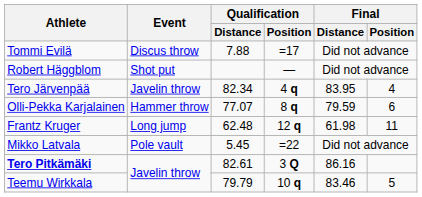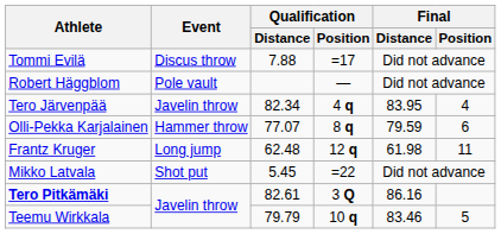 <table class=wikitable style="font-size:90%">
 <tr>
 <th rowspan="2">Athlete</th>
 <th rowspan="2">Event</th>
 <th colspan="2">Qualification</th>
 <th colspan="2">Final</th>
 </tr>
 <tr style="font-size:95%">
 <th>Distance</th>
 <th>Position</th>
 <th>Distance</th>
 <th>Position</th>
 </tr>
 <tr align=center>
 <td align=left><a href='#'>Tommi Evilä</a></td>
 <td align=left><a href='#'>Discus throw</a></td>
 <td>7.88</td>
 <td>=17</td>
 <td colspan=2>Did not advance</td>
 </tr>
 <tr align=center>
 <td align=left><a href='#'>Robert Häggblom</a></td>
-<td align=left><a href='#'>Shot put</a></td>
+<td align=left><a href='#'>Pole vault</a></td>
 <td></td>
 <td>—</td>
 <td colspan=2>Did not advance</td>
 </tr>
 <tr align=center>
 <td align=left><a href='#'>Tero Järvenpää</a></td>
 <td align=left><a href='#'>Javelin throw</a></td>
 <td>82.34</td>
 <td>4 <strong>q</strong></td>
 <td>83.95</td>
 <td>4</td>
 </tr>
 <tr align=center>
 <td align=left><a href='#'>Olli-Pekka Karjalainen</a></td>
 <td align=left><a href='#'>Hammer throw</a></td>
 <td>77.07</td>
 <td>8 <strong>q</strong></td>
 <td>79.59</td>
 <td>6</td>
 </tr>
 <tr align=center>
 <td align=left><a href='#'>Frantz Kruger</a></td>
 <td align=left><a href='#'>Long jump</a></td>
 <td>62.48</td>
 <td>12 <strong>q</strong></td>
 <td>61.98</td>
 <td>11</td>
 </tr>
 <tr align=center>
 <td align=left><a href='#'>Mikko Latvala</a></td>
-<td align=left><a href='#'>Pole vault</a></td>
+<td align=left><a href='#'>Shot put</a></td>
 <td>5.45</td>
 <td>=22</td>
 <td colspan=2>Did not advance</td>
 </tr>
 <tr align=center>
 <td align=left><strong><a href='#'>Tero Pitkämäki</a></strong></td>
 <td align=left rowspan=2><a href='#'>Javelin throw</a></td>
 <td>82.61</td>
 <td>3 <strong>Q</strong></td>
 <td>86.16</td>
 <td></td>
 </tr>
 <tr align=center>
 <td align=left><a href='#'>Teemu Wirkkala</a></td>
 <td>79.79</td>
 <td>10 <strong>q</strong></td>
 <td>83.46</td>
 <td>5</td>
 </tr>
 </table>
